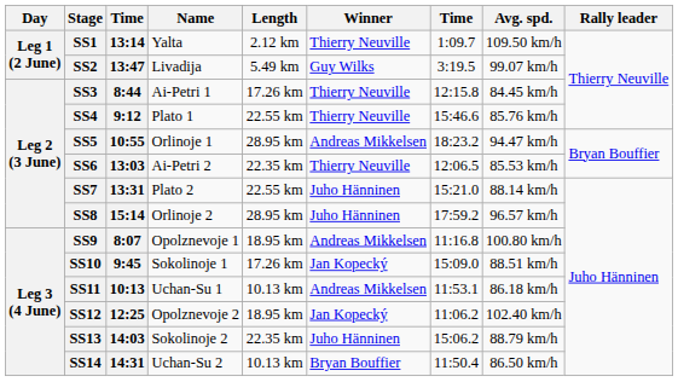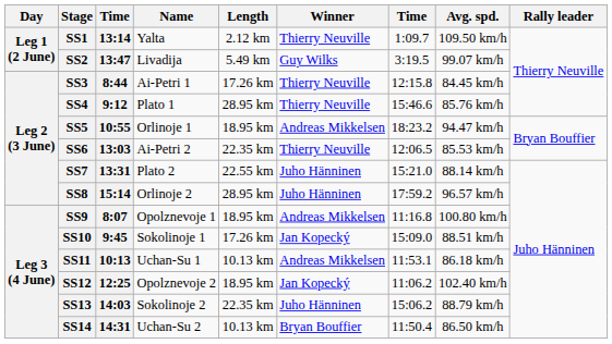 <table class="wikitable" style="text-align: center; font-size: 90%; max-width: 950px;">
 <tr>
 <th>Day</th>
 <th>Stage</th>
 <th>Time</th>
 <th>Name</th>
 <th>Length</th>
 <th>Winner</th>
 <th>Time</th>
 <th>Avg. spd.</th>
 <th>Rally leader</th>
 </tr>
 <tr>
 <th rowspan="2">Leg 1<br>(2 June)</th>
 <th>SS1</th>
 <th>13:14</th>
 <td align=left>Yalta</td>
 <td>2.12 km</td>
 <td align=left> <a href='#'>Thierry Neuville</a></td>
 <td>1:09.7</td>
 <td>109.50 km/h</td>
 <td align=left rowspan=4> <a href='#'>Thierry Neuville</a></td>
 </tr>
 <tr>
 <th>SS2</th>
 <th>13:47</th>
 <td align=left>Livadija</td>
 <td>5.49 km</td>
 <td align=left> <a href='#'>Guy Wilks</a></td>
 <td>3:19.5</td>
 <td>99.07 km/h</td>
 </tr>
 <tr>
 <th rowspan="6">Leg 2<br>(3 June)</th>
 <th>SS3</th>
 <th>8:44</th>
 <td align=left>Ai-Petri 1</td>
 <td>17.26 km</td>
 <td align=left> <a href='#'>Thierry Neuville</a></td>
 <td>12:15.8</td>
 <td>84.45 km/h</td>
 </tr>
 <tr>
 <th>SS4</th>
 <th>9:12</th>
 <td align=left>Plato 1</td>
-<td>22.55 km</td>
+<td>28.95 km</td>
 <td align=left> <a href='#'>Thierry Neuville</a></td>
 <td>15:46.6</td>
 <td>85.76 km/h</td>
 </tr>
 <tr>
 <th>SS5</th>
 <th>10:55</th>
 <td align=left>Orlinoje 1</td>
-<td>28.95 km</td>
+<td>18.95 km</td>
 <td align=left> <a href='#'>Andreas Mikkelsen</a></td>
 <td>18:23.2</td>
 <td>94.47 km/h</td>
 <td align=left rowspan=2> <a href='#'>Bryan Bouffier</a></td>
 </tr>
 <tr>
 <th>SS6</th>
 <th>13:03</th>
 <td align=left>Ai-Petri 2</td>
 <td>22.35 km</td>
 <td align=left> <a href='#'>Thierry Neuville</a></td>
 <td>12:06.5</td>
 <td>85.53 km/h</td>
 </tr>
 <tr>
 <th>SS7</th>
 <th>13:31</th>
 <td align=left>Plato 2</td>
 <td>22.55 km</td>
 <td align=left> <a href='#'>Juho Hänninen</a></td>
 <td>15:21.0</td>
 <td>88.14 km/h</td>
 <td align=left rowspan=8> <a href='#'>Juho Hänninen</a></td>
 </tr>
 <tr>
 <th>SS8</th>
 <th>15:14</th>
 <td align=left>Orlinoje 2</td>
 <td>28.95 km</td>
 <td align=left> <a href='#'>Juho Hänninen</a></td>
 <td>17:59.2</td>
 <td>96.57 km/h</td>
 </tr>
 <tr>
 <th rowspan="6">Leg 3<br>(4 June)</th>
 <th>SS9</th>
 <th>8:07</th>
 <td align=left>Opolznevoje 1</td>
 <td>18.95 km</td>
 <td align=left> <a href='#'>Andreas Mikkelsen</a></td>
 <td>11:16.8</td>
 <td>100.80 km/h</td>
 </tr>
 <tr>
 <th>SS10</th>
 <th>9:45</th>
 <td align=left>Sokolinoje 1</td>
 <td>17.26 km</td>
 <td align=left> <a href='#'>Jan Kopecký</a></td>
 <td>15:09.0</td>
 <td>88.51 km/h</td>
 </tr>
 <tr>
 <th>SS11</th>
 <th>10:13</th>
 <td align=left>Uchan-Su 1</td>
 <td>10.13 km</td>
 <td align=left> <a href='#'>Andreas Mikkelsen</a></td>
 <td>11:53.1</td>
 <td>86.18 km/h</td>
 </tr>
 <tr>
 <th>SS12</th>
 <th>12:25</th>
 <td align=left>Opolznevoje 2</td>
 <td>18.95 km</td>
 <td align=left> <a href='#'>Jan Kopecký</a></td>
 <td>11:06.2</td>
 <td>102.40 km/h</td>
 </tr>
 <tr>
 <th>SS13</th>
 <th>14:03</th>
 <td align=left>Sokolinoje 2</td>
 <td>22.35 km</td>
 <td align=left> <a href='#'>Juho Hänninen</a></td>
 <td>15:06.2</td>
 <td>88.79 km/h</td>
 </tr>
 <tr>
 <th>SS14</th>
 <th>14:31</th>
 <td align=left>Uchan-Su 2</td>
 <td>10.13 km</td>
 <td align=left> <a href='#'>Bryan Bouffier</a></td>
 <td>11:50.4</td>
 <td>86.50 km/h</td>
 </tr>
 </table>
